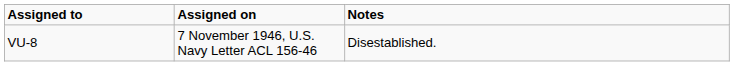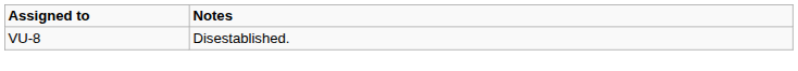 <table class="wikitable" style="width: 70%;">
 <tr>
 <td style="width: 200px;"><strong>Assigned to</strong></td>
-<td style="width: 200px;"><strong>Assigned on</strong></td>
 <td><strong>Notes</strong></td>
 </tr>
 <tr>
 <td>VU-8</td>
-<td>7 November 1946, U.S. Navy Letter ACL 156-46</td>
 <td>Disestablished.</td>
 </tr>
 </table>
